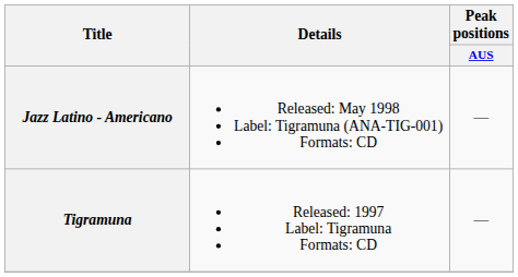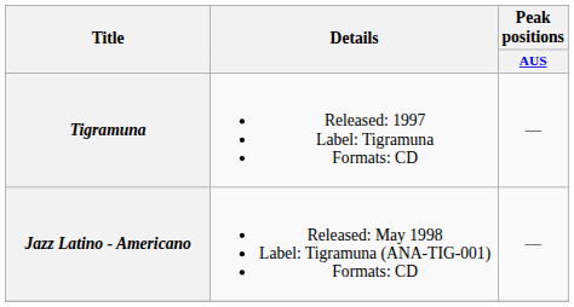 <table class="wikitable plainrowheaders" style="text-align:center;">
 <tr>
 <th rowspan="2" style="width:12em;">Title</th>
 <th rowspan="2" style="width:17em;">Details</th>
 <th colspan="1">Peak positions</th>
 </tr>
 <tr style="font-size:smaller;">
 <th width="50"><a href='#'>AUS</a><br></th>
 </tr>
 <tr>
+<th scope="row"><em>Tigramuna</em></th>
+<td><br><ul><li>Released: 1997</li><li>Label: Tigramuna</li><li>Formats: CD</li></ul></td>
+<td>—</td>
+</tr>
+<tr>
 <th scope="row"><em>Jazz Latino - Americano</em></th>
 <td><br><ul><li>Released: May 1998</li><li>Label: Tigramuna (ANA-TIG-001)</li><li>Formats: CD</li></ul></td>
 <td>—</td>
 </tr>
 <tr>
-<th scope="row"><em>Tigramuna</em></th>
-<td><br><ul><li>Released: 1997</li><li>Label: Tigramuna</li><li>Formats: CD</li></ul></td>
-<td>—</td>
-</tr>
-<tr>
 </tr>
 </table>
